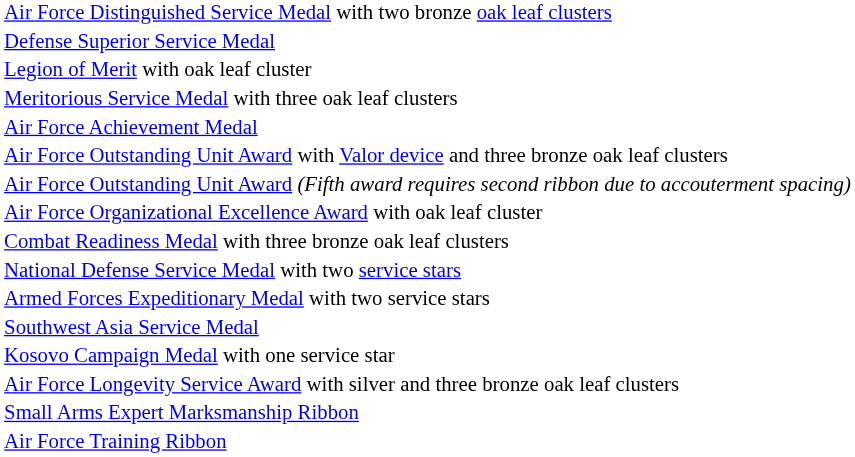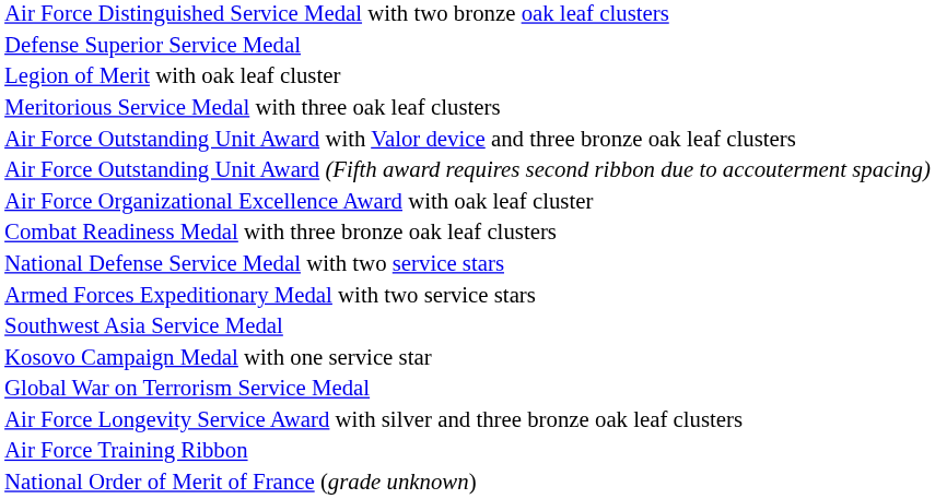 <table>
 <tr>
 <td></td>
 <td><a href='#'>Air Force Distinguished Service Medal</a> with two bronze <a href='#'>oak leaf clusters</a></td>
 </tr>
 <tr>
 <td></td>
 <td><a href='#'>Defense Superior Service Medal</a></td>
 </tr>
 <tr>
 <td></td>
 <td><a href='#'>Legion of Merit</a> with oak leaf cluster</td>
 </tr>
 <tr>
 <td></td>
 <td><a href='#'>Meritorious Service Medal</a> with three oak leaf clusters</td>
-</tr>
-<tr>
-<td></td>
-<td><a href='#'>Air Force Achievement Medal</a></td>
 </tr>
 <tr>
 <td><span></span><span></span><span></span><span></span></td>
 <td><a href='#'>Air Force Outstanding Unit Award</a> with <a href='#'>Valor device</a> and three bronze oak leaf clusters</td>
 </tr>
 <tr>
 <td></td>
 <td><a href='#'>Air Force Outstanding Unit Award</a> <em>(Fifth award requires second ribbon due to accouterment spacing)</em></td>
 </tr>
 <tr>
 <td></td>
 <td><a href='#'>Air Force Organizational Excellence Award</a> with oak leaf cluster</td>
 </tr>
 <tr>
 <td><span></span><span></span><span></span></td>
 <td><a href='#'>Combat Readiness Medal</a> with three bronze oak leaf clusters</td>
 </tr>
 <tr>
 <td></td>
 <td><a href='#'>National Defense Service Medal</a> with two <a href='#'>service stars</a></td>
 </tr>
 <tr>
 <td></td>
 <td><a href='#'>Armed Forces Expeditionary Medal</a> with two service stars</td>
 </tr>
 <tr>
 <td></td>
 <td><a href='#'>Southwest Asia Service Medal</a></td>
 </tr>
 <tr>
 <td></td>
 <td><a href='#'>Kosovo Campaign Medal</a> with one service star</td>
 </tr>
 <tr>
+<td></td>
+<td><a href='#'>Global War on Terrorism Service Medal</a></td>
+</tr>
+<tr>
 <td><span></span><span></span><span></span><span></span></td>
 <td><a href='#'>Air Force Longevity Service Award</a> with silver and three bronze oak leaf clusters</td>
 </tr>
 <tr>
 <td></td>
-<td><a href='#'>Small Arms Expert Marksmanship Ribbon</a></td>
+<td><a href='#'>Air Force Training Ribbon</a></td>
 </tr>
 <tr>
 <td></td>
-<td><a href='#'>Air Force Training Ribbon</a></td>
+<td><a href='#'>National Order of Merit of France</a> (<em>grade unknown</em>)</td>
 </tr>
 </table>
